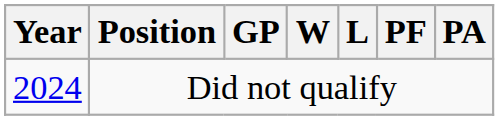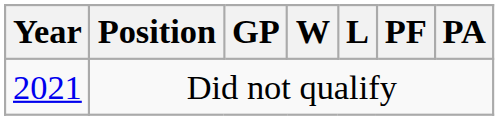 <table class="wikitable" style="text-align: center;">
 <tr>
 <th>Year</th>
 <th>Position</th>
 <th>GP</th>
 <th>W</th>
 <th>L</th>
 <th>PF</th>
 <th>PA</th>
 </tr>
 <tr>
-<td> <a href='#'>2024</a></td>
+<td> <a href='#'>2021</a></td>
 <td colspan=6>Did not qualify</td>
 </tr>
 </table>
